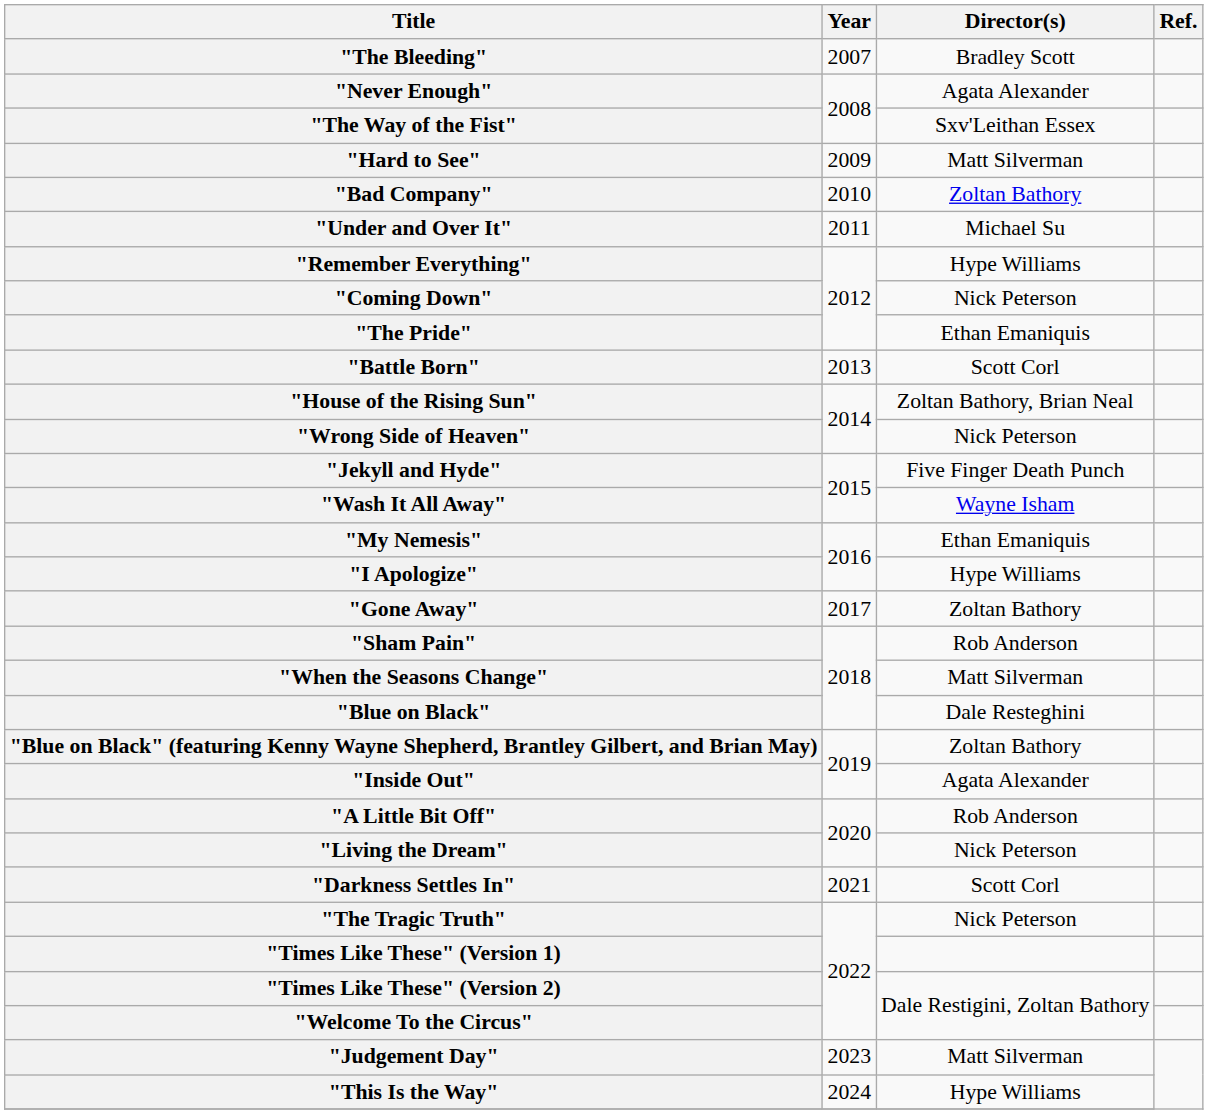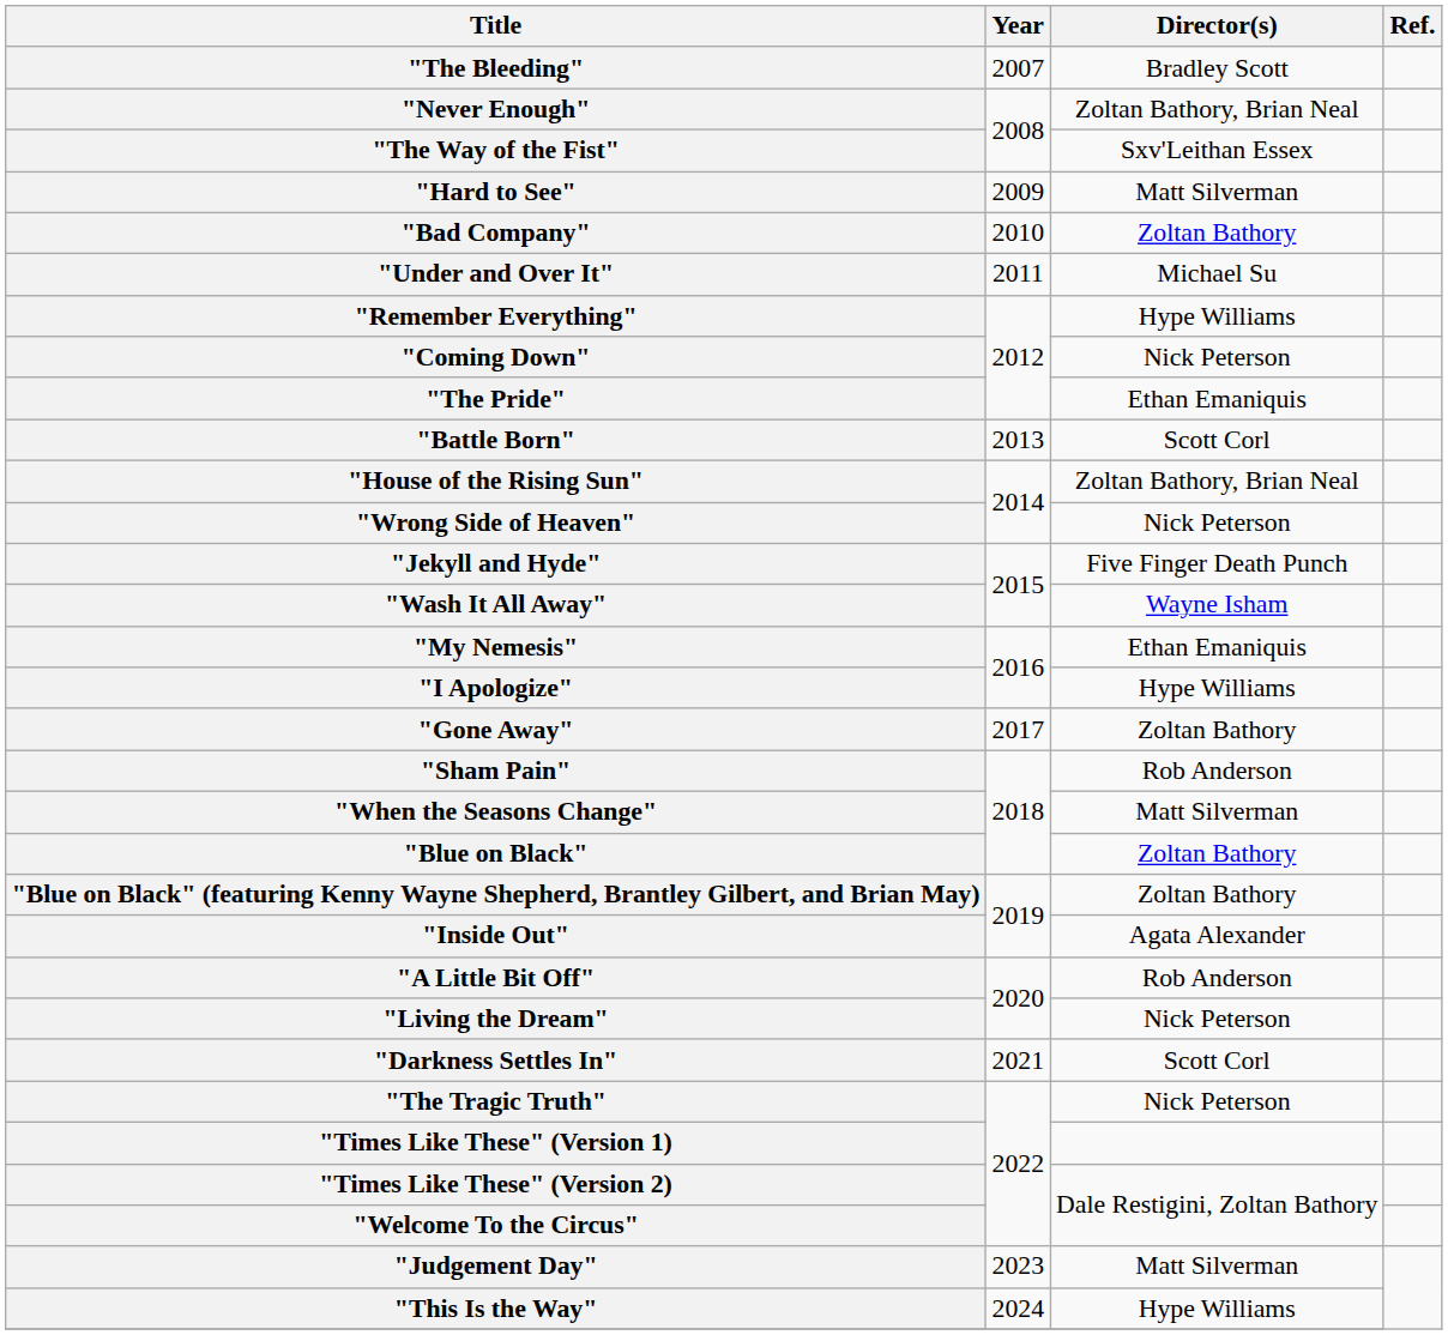 <table class="wikitable plainrowheaders" style="text-align:center;">
 <tr>
 <th scope="col">Title</th>
 <th scope="col">Year</th>
 <th scope="col">Director(s)</th>
 <th scope="col">Ref.</th>
 </tr>
 <tr>
 <th scope="row">"The Bleeding"</th>
 <td>2007</td>
 <td>Bradley Scott</td>
 <td></td>
 </tr>
 <tr>
 <th scope="row">"Never Enough"</th>
 <td rowspan="2">2008</td>
-<td>Agata Alexander</td>
+<td>Zoltan Bathory, Brian Neal</td>
 <td></td>
 </tr>
 <tr>
 <th scope="row">"The Way of the Fist"</th>
 <td>Sxv'Leithan Essex</td>
 <td></td>
 </tr>
 <tr>
 <th scope="row">"Hard to See"</th>
 <td>2009</td>
 <td>Matt Silverman</td>
 <td></td>
 </tr>
 <tr>
 <th scope="row">"Bad Company"</th>
 <td>2010</td>
 <td><a href='#'>Zoltan Bathory</a></td>
 <td></td>
 </tr>
 <tr>
 <th scope="row">"Under and Over It"</th>
 <td>2011</td>
 <td>Michael Su</td>
 <td></td>
 </tr>
 <tr>
 <th scope="row">"Remember Everything"</th>
 <td rowspan="3">2012</td>
 <td>Hype Williams</td>
 <td></td>
 </tr>
 <tr>
 <th scope="row">"Coming Down"</th>
 <td>Nick Peterson</td>
 <td></td>
 </tr>
 <tr>
 <th scope="row">"The Pride"</th>
 <td>Ethan Emaniquis</td>
 <td></td>
 </tr>
 <tr>
 <th scope="row">"Battle Born"</th>
 <td>2013</td>
 <td>Scott Corl</td>
 <td></td>
 </tr>
 <tr>
 <th scope="row">"House of the Rising Sun"</th>
 <td rowspan="2">2014</td>
 <td>Zoltan Bathory, Brian Neal</td>
 <td></td>
 </tr>
 <tr>
 <th scope="row">"Wrong Side of Heaven"</th>
 <td>Nick Peterson</td>
 <td></td>
 </tr>
 <tr>
 <th scope="row">"Jekyll and Hyde"</th>
 <td rowspan="2">2015</td>
 <td>Five Finger Death Punch</td>
 <td></td>
 </tr>
 <tr>
 <th scope="row">"Wash It All Away"</th>
 <td><a href='#'>Wayne Isham</a></td>
 <td></td>
 </tr>
 <tr>
 <th scope="row">"My Nemesis"</th>
 <td rowspan="2">2016</td>
 <td>Ethan Emaniquis</td>
 <td></td>
 </tr>
 <tr>
 <th scope="row">"I Apologize"</th>
 <td>Hype Williams</td>
 <td></td>
 </tr>
 <tr>
 <th scope="row">"Gone Away"</th>
 <td>2017</td>
 <td>Zoltan Bathory</td>
 <td></td>
 </tr>
 <tr>
 <th scope="row">"Sham Pain"</th>
 <td rowspan="3">2018</td>
 <td>Rob Anderson</td>
 <td><br></td>
 </tr>
 <tr>
 <th scope="row">"When the Seasons Change"</th>
 <td>Matt Silverman</td>
 <td></td>
 </tr>
 <tr>
 <th scope="row">"Blue on Black"</th>
-<td>Dale Resteghini</td>
+<td><a href='#'>Zoltan Bathory</a></td>
 <td></td>
 </tr>
 <tr>
 <th scope="row">"Blue on Black" (featuring Kenny Wayne Shepherd, Brantley Gilbert, and Brian May)</th>
 <td rowspan="2">2019</td>
 <td>Zoltan Bathory</td>
 <td></td>
 </tr>
 <tr>
 <th scope="row">"Inside Out"</th>
 <td>Agata Alexander</td>
 <td></td>
 </tr>
 <tr>
 <th scope="row">"A Little Bit Off"</th>
 <td rowspan="2">2020</td>
 <td>Rob Anderson</td>
 <td></td>
 </tr>
 <tr>
 <th scope="row">"Living the Dream"</th>
 <td>Nick Peterson</td>
 <td></td>
 </tr>
 <tr>
 <th scope="row">"Darkness Settles In"</th>
 <td>2021</td>
 <td>Scott Corl</td>
 <td></td>
 </tr>
 <tr>
 <th scope="row">"The Tragic Truth"</th>
 <td rowspan="4">2022</td>
 <td>Nick Peterson</td>
 <td></td>
 </tr>
 <tr>
 <th scope="row">"Times Like These" (Version 1)</th>
 <td></td>
 <td></td>
 </tr>
 <tr>
 <th scope="row">"Times Like These" (Version 2)</th>
 <td rowspan="2">Dale Restigini, Zoltan Bathory</td>
 <td></td>
 </tr>
 <tr>
 <th scope="row">"Welcome To the Circus"</th>
 <td></td>
 </tr>
 <tr>
 <th scope="row">"Judgement Day"</th>
 <td>2023</td>
 <td>Matt Silverman</td>
 </tr>
 <tr>
 <th scope="row">"This Is the Way"</th>
 <td>2024</td>
 <td>Hype Williams</td>
 </tr>
 <tr>
 </tr>
 </table>
